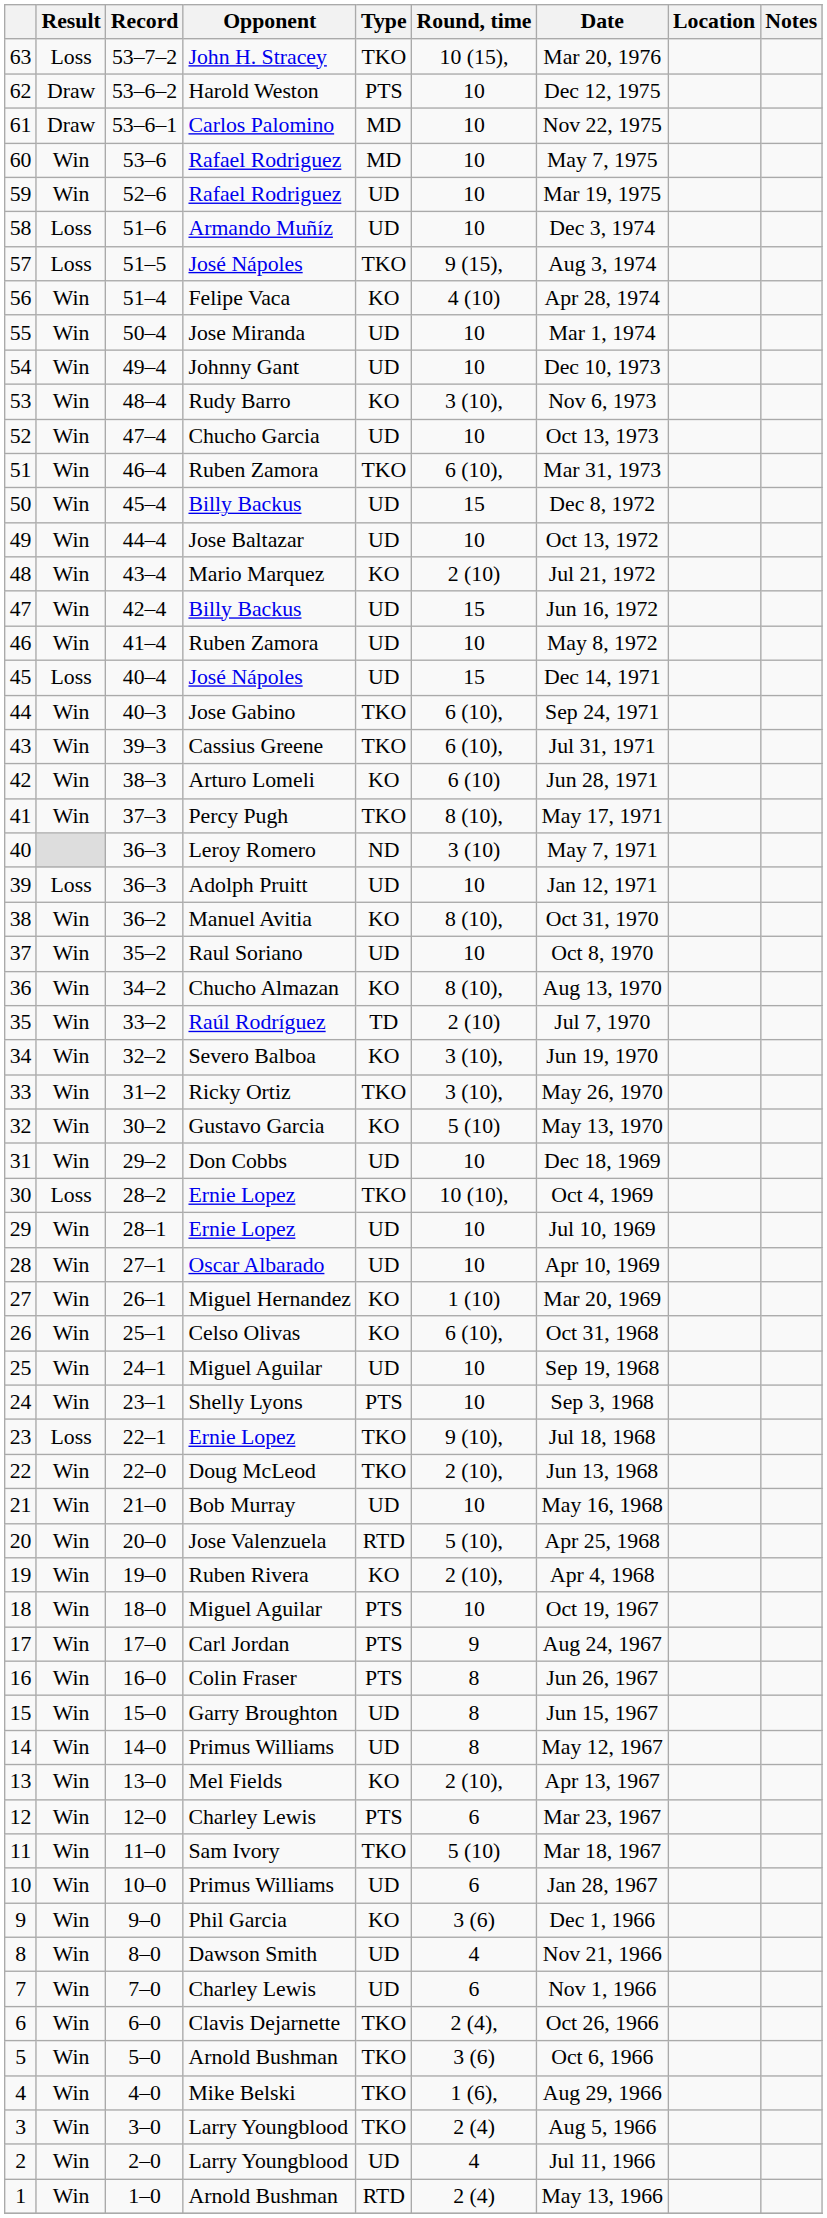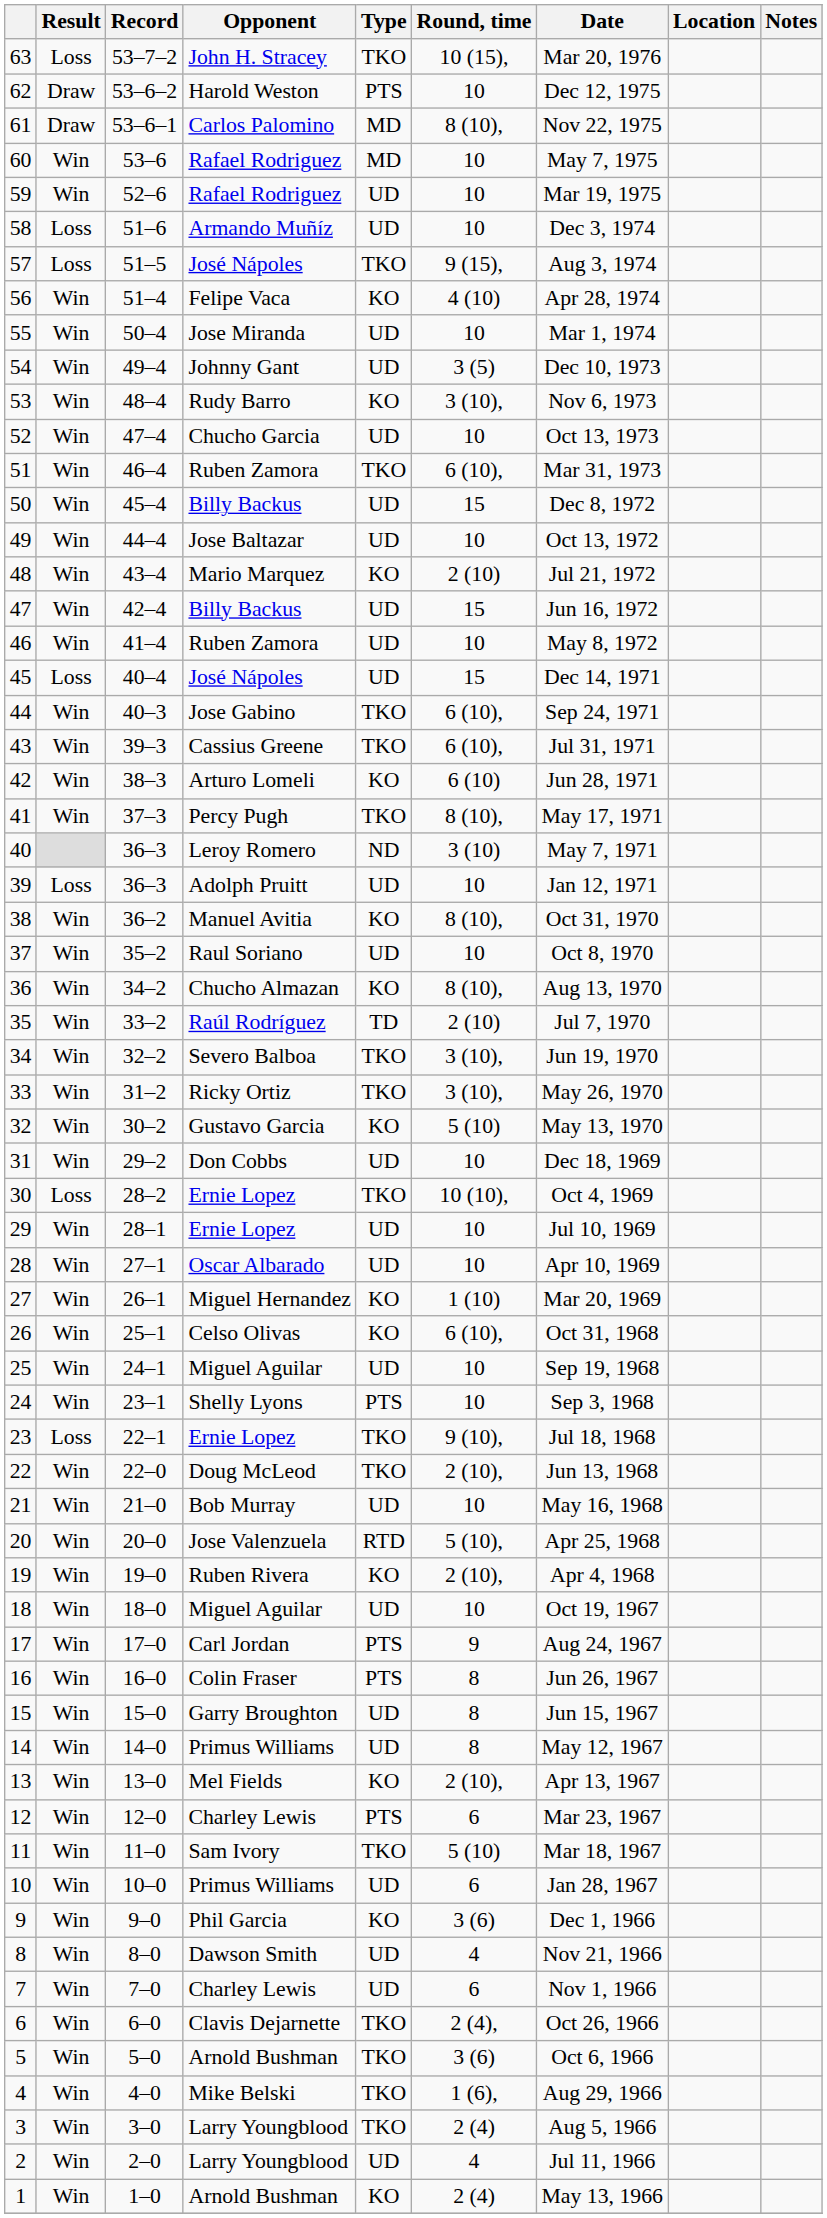 <table class="wikitable" style="text-align:center">
 <tr>
 <th></th>
 <th>Result</th>
 <th>Record</th>
 <th>Opponent</th>
 <th>Type</th>
 <th>Round, time</th>
 <th>Date</th>
 <th>Location</th>
 <th>Notes</th>
 </tr>
 <tr>
 <td>63</td>
 <td>Loss</td>
 <td>53–7–2 </td>
 <td align=left><a href='#'>John H. Stracey</a></td>
 <td>TKO</td>
 <td>10 (15), </td>
 <td>Mar 20, 1976</td>
 <td style="text-align:left;"></td>
 <td style="text-align:left;"></td>
 </tr>
 <tr>
 <td>62</td>
 <td>Draw</td>
 <td>53–6–2 </td>
 <td align=left>Harold Weston</td>
 <td>PTS</td>
 <td>10</td>
 <td>Dec 12, 1975</td>
 <td style="text-align:left;"></td>
 <td></td>
 </tr>
 <tr>
 <td>61</td>
 <td>Draw</td>
 <td>53–6–1 </td>
 <td align=left><a href='#'>Carlos Palomino</a></td>
 <td>MD</td>
-<td>10</td>
+<td>8 (10), </td>
 <td>Nov 22, 1975</td>
 <td style="text-align:left;"></td>
 <td></td>
 </tr>
 <tr>
 <td>60</td>
 <td>Win</td>
 <td>53–6 </td>
 <td align=left><a href='#'>Rafael Rodriguez</a></td>
 <td>MD</td>
 <td>10</td>
 <td>May 7, 1975</td>
 <td style="text-align:left;"></td>
 <td></td>
 </tr>
 <tr>
 <td>59</td>
 <td>Win</td>
 <td>52–6 </td>
 <td align=left><a href='#'>Rafael Rodriguez</a></td>
 <td>UD</td>
 <td>10</td>
 <td>Mar 19, 1975</td>
 <td style="text-align:left;"></td>
 <td></td>
 </tr>
 <tr>
 <td>58</td>
 <td>Loss</td>
 <td>51–6 </td>
 <td align=left><a href='#'>Armando Muñíz</a></td>
 <td>UD</td>
 <td>10</td>
 <td>Dec 3, 1974</td>
 <td style="text-align:left;"></td>
 <td></td>
 </tr>
 <tr>
 <td>57</td>
 <td>Loss</td>
 <td>51–5 </td>
 <td align=left><a href='#'>José Nápoles</a></td>
 <td>TKO</td>
 <td>9 (15), </td>
 <td>Aug 3, 1974</td>
 <td style="text-align:left;"></td>
 <td style="text-align:left;"></td>
 </tr>
 <tr>
 <td>56</td>
 <td>Win</td>
 <td>51–4 </td>
 <td align=left>Felipe Vaca</td>
 <td>KO</td>
 <td>4 (10)</td>
 <td>Apr 28, 1974</td>
 <td style="text-align:left;"></td>
 <td></td>
 </tr>
 <tr>
 <td>55</td>
 <td>Win</td>
 <td>50–4 </td>
 <td align=left>Jose Miranda</td>
 <td>UD</td>
 <td>10</td>
 <td>Mar 1, 1974</td>
 <td style="text-align:left;"></td>
 <td></td>
 </tr>
 <tr>
 <td>54</td>
 <td>Win</td>
 <td>49–4 </td>
 <td align=left>Johnny Gant</td>
 <td>UD</td>
-<td>10</td>
+<td>3 (5)</td>
 <td>Dec 10, 1973</td>
 <td style="text-align:left;"></td>
 <td></td>
 </tr>
 <tr>
 <td>53</td>
 <td>Win</td>
 <td>48–4 </td>
 <td align=left>Rudy Barro</td>
 <td>KO</td>
 <td>3 (10), </td>
 <td>Nov 6, 1973</td>
 <td style="text-align:left;"></td>
 <td></td>
 </tr>
 <tr>
 <td>52</td>
 <td>Win</td>
 <td>47–4 </td>
 <td align=left>Chucho Garcia</td>
 <td>UD</td>
 <td>10</td>
 <td>Oct 13, 1973</td>
 <td style="text-align:left;"></td>
 <td></td>
 </tr>
 <tr>
 <td>51</td>
 <td>Win</td>
 <td>46–4 </td>
 <td align=left>Ruben Zamora</td>
 <td>TKO</td>
 <td>6 (10), </td>
 <td>Mar 31, 1973</td>
 <td style="text-align:left;"></td>
 <td></td>
 </tr>
 <tr>
 <td>50</td>
 <td>Win</td>
 <td>45–4 </td>
 <td align=left><a href='#'>Billy Backus</a></td>
 <td>UD</td>
 <td>15</td>
 <td>Dec 8, 1972</td>
 <td style="text-align:left;"></td>
 <td style="text-align:left;"></td>
 </tr>
 <tr>
 <td>49</td>
 <td>Win</td>
 <td>44–4 </td>
 <td align=left>Jose Baltazar</td>
 <td>UD</td>
 <td>10</td>
 <td>Oct 13, 1972</td>
 <td style="text-align:left;"></td>
 <td></td>
 </tr>
 <tr>
 <td>48</td>
 <td>Win</td>
 <td>43–4 </td>
 <td align=left>Mario Marquez</td>
 <td>KO</td>
 <td>2 (10)</td>
 <td>Jul 21, 1972</td>
 <td style="text-align:left;"></td>
 <td></td>
 </tr>
 <tr>
 <td>47</td>
 <td>Win</td>
 <td>42–4 </td>
 <td align=left><a href='#'>Billy Backus</a></td>
 <td>UD</td>
 <td>15</td>
 <td>Jun 16, 1972</td>
 <td style="text-align:left;"></td>
 <td style="text-align:left;"></td>
 </tr>
 <tr>
 <td>46</td>
 <td>Win</td>
 <td>41–4 </td>
 <td align=left>Ruben Zamora</td>
 <td>UD</td>
 <td>10</td>
 <td>May 8, 1972</td>
 <td style="text-align:left;"></td>
 <td></td>
 </tr>
 <tr>
 <td>45</td>
 <td>Loss</td>
 <td>40–4 </td>
 <td align=left><a href='#'>José Nápoles</a></td>
 <td>UD</td>
 <td>15</td>
 <td>Dec 14, 1971</td>
 <td style="text-align:left;"></td>
 <td style="text-align:left;"></td>
 </tr>
 <tr>
 <td>44</td>
 <td>Win</td>
 <td>40–3 </td>
 <td align=left>Jose Gabino</td>
 <td>TKO</td>
 <td>6 (10), </td>
 <td>Sep 24, 1971</td>
 <td style="text-align:left;"></td>
 <td></td>
 </tr>
 <tr>
 <td>43</td>
 <td>Win</td>
 <td>39–3 </td>
 <td align=left>Cassius Greene</td>
 <td>TKO</td>
 <td>6 (10), </td>
 <td>Jul 31, 1971</td>
 <td style="text-align:left;"></td>
 <td></td>
 </tr>
 <tr>
 <td>42</td>
 <td>Win</td>
 <td>38–3 </td>
 <td align=left>Arturo Lomeli</td>
 <td>KO</td>
 <td>6 (10)</td>
 <td>Jun 28, 1971</td>
 <td style="text-align:left;"></td>
 <td></td>
 </tr>
 <tr>
 <td>41</td>
 <td>Win</td>
 <td>37–3 </td>
 <td align=left>Percy Pugh</td>
 <td>TKO</td>
 <td>8 (10), </td>
 <td>May 17, 1971</td>
 <td style="text-align:left;"></td>
 <td></td>
 </tr>
 <tr>
 <td>40</td>
 <td style="background:#DDD"></td>
 <td>36–3 </td>
 <td align=left>Leroy Romero</td>
 <td>ND</td>
 <td>3 (10)</td>
 <td>May 7, 1971</td>
 <td style="text-align:left;"></td>
 <td></td>
 </tr>
 <tr>
 <td>39</td>
 <td>Loss</td>
 <td>36–3</td>
 <td align=left>Adolph Pruitt</td>
 <td>UD</td>
 <td>10</td>
 <td>Jan 12, 1971</td>
 <td style="text-align:left;"></td>
 <td></td>
 </tr>
 <tr>
 <td>38</td>
 <td>Win</td>
 <td>36–2</td>
 <td align=left>Manuel Avitia</td>
 <td>KO</td>
 <td>8 (10), </td>
 <td>Oct 31, 1970</td>
 <td style="text-align:left;"></td>
 <td></td>
 </tr>
 <tr>
 <td>37</td>
 <td>Win</td>
 <td>35–2</td>
 <td align=left>Raul Soriano</td>
 <td>UD</td>
 <td>10</td>
 <td>Oct 8, 1970</td>
 <td style="text-align:left;"></td>
 <td></td>
 </tr>
 <tr>
 <td>36</td>
 <td>Win</td>
 <td>34–2</td>
 <td align=left>Chucho Almazan</td>
 <td>KO</td>
 <td>8 (10), </td>
 <td>Aug 13, 1970</td>
 <td style="text-align:left;"></td>
 <td></td>
 </tr>
 <tr>
 <td>35</td>
 <td>Win</td>
 <td>33–2</td>
 <td align=left><a href='#'>Raúl Rodríguez</a></td>
 <td>TD</td>
 <td>2 (10)</td>
 <td>Jul 7, 1970</td>
 <td style="text-align:left;"></td>
 <td></td>
 </tr>
 <tr>
 <td>34</td>
 <td>Win</td>
 <td>32–2</td>
 <td align=left>Severo Balboa</td>
-<td>KO</td>
+<td>TKO</td>
 <td>3 (10), </td>
 <td>Jun 19, 1970</td>
 <td style="text-align:left;"></td>
 <td></td>
 </tr>
 <tr>
 <td>33</td>
 <td>Win</td>
 <td>31–2</td>
 <td align=left>Ricky Ortiz</td>
 <td>TKO</td>
 <td>3 (10), </td>
 <td>May 26, 1970</td>
 <td style="text-align:left;"></td>
 <td></td>
 </tr>
 <tr>
 <td>32</td>
 <td>Win</td>
 <td>30–2</td>
 <td align=left>Gustavo Garcia</td>
 <td>KO</td>
 <td>5 (10)</td>
 <td>May 13, 1970</td>
 <td style="text-align:left;"></td>
 <td></td>
 </tr>
 <tr>
 <td>31</td>
 <td>Win</td>
 <td>29–2</td>
 <td align=left>Don Cobbs</td>
 <td>UD</td>
 <td>10</td>
 <td>Dec 18, 1969</td>
 <td style="text-align:left;"></td>
 <td></td>
 </tr>
 <tr>
 <td>30</td>
 <td>Loss</td>
 <td>28–2</td>
 <td align=left><a href='#'>Ernie Lopez</a></td>
 <td>TKO</td>
 <td>10 (10), </td>
 <td>Oct 4, 1969</td>
 <td style="text-align:left;"></td>
 <td></td>
 </tr>
 <tr>
 <td>29</td>
 <td>Win</td>
 <td>28–1</td>
 <td align=left><a href='#'>Ernie Lopez</a></td>
 <td>UD</td>
 <td>10</td>
 <td>Jul 10, 1969</td>
 <td style="text-align:left;"></td>
 <td></td>
 </tr>
 <tr>
 <td>28</td>
 <td>Win</td>
 <td>27–1</td>
 <td align=left><a href='#'>Oscar Albarado</a></td>
 <td>UD</td>
 <td>10</td>
 <td>Apr 10, 1969</td>
 <td style="text-align:left;"></td>
 <td></td>
 </tr>
 <tr>
 <td>27</td>
 <td>Win</td>
 <td>26–1</td>
 <td align=left>Miguel Hernandez</td>
 <td>KO</td>
 <td>1 (10)</td>
 <td>Mar 20, 1969</td>
 <td style="text-align:left;"></td>
 <td></td>
 </tr>
 <tr>
 <td>26</td>
 <td>Win</td>
 <td>25–1</td>
 <td align=left>Celso Olivas</td>
 <td>KO</td>
 <td>6 (10), </td>
 <td>Oct 31, 1968</td>
 <td style="text-align:left;"></td>
 <td></td>
 </tr>
 <tr>
 <td>25</td>
 <td>Win</td>
 <td>24–1</td>
 <td align=left>Miguel Aguilar</td>
 <td>UD</td>
 <td>10</td>
 <td>Sep 19, 1968</td>
 <td style="text-align:left;"></td>
 <td></td>
 </tr>
 <tr>
 <td>24</td>
 <td>Win</td>
 <td>23–1</td>
 <td align=left>Shelly Lyons</td>
 <td>PTS</td>
 <td>10</td>
 <td>Sep 3, 1968</td>
 <td style="text-align:left;"></td>
 <td></td>
 </tr>
 <tr>
 <td>23</td>
 <td>Loss</td>
 <td>22–1</td>
 <td align=left><a href='#'>Ernie Lopez</a></td>
 <td>TKO</td>
 <td>9 (10), </td>
 <td>Jul 18, 1968</td>
 <td style="text-align:left;"></td>
 <td></td>
 </tr>
 <tr>
 <td>22</td>
 <td>Win</td>
 <td>22–0</td>
 <td align=left>Doug McLeod</td>
 <td>TKO</td>
 <td>2 (10), </td>
 <td>Jun 13, 1968</td>
 <td style="text-align:left;"></td>
 <td></td>
 </tr>
 <tr>
 <td>21</td>
 <td>Win</td>
 <td>21–0</td>
 <td align=left>Bob Murray</td>
 <td>UD</td>
 <td>10</td>
 <td>May 16, 1968</td>
 <td style="text-align:left;"></td>
 <td></td>
 </tr>
 <tr>
 <td>20</td>
 <td>Win</td>
 <td>20–0</td>
 <td align=left>Jose Valenzuela</td>
 <td>RTD</td>
 <td>5 (10), </td>
 <td>Apr 25, 1968</td>
 <td style="text-align:left;"></td>
 <td></td>
 </tr>
 <tr>
 <td>19</td>
 <td>Win</td>
 <td>19–0</td>
 <td align=left>Ruben Rivera</td>
 <td>KO</td>
 <td>2 (10), </td>
 <td>Apr 4, 1968</td>
 <td style="text-align:left;"></td>
 <td></td>
 </tr>
 <tr>
 <td>18</td>
 <td>Win</td>
 <td>18–0</td>
 <td align=left>Miguel Aguilar</td>
-<td>PTS</td>
+<td>UD</td>
 <td>10</td>
 <td>Oct 19, 1967</td>
 <td style="text-align:left;"></td>
 <td></td>
 </tr>
 <tr>
 <td>17</td>
 <td>Win</td>
 <td>17–0</td>
 <td align=left>Carl Jordan</td>
 <td>PTS</td>
 <td>9</td>
 <td>Aug 24, 1967</td>
 <td style="text-align:left;"></td>
 <td></td>
 </tr>
 <tr>
 <td>16</td>
 <td>Win</td>
 <td>16–0</td>
 <td align=left>Colin Fraser</td>
 <td>PTS</td>
 <td>8</td>
 <td>Jun 26, 1967</td>
 <td style="text-align:left;"></td>
 <td></td>
 </tr>
 <tr>
 <td>15</td>
 <td>Win</td>
 <td>15–0</td>
 <td align=left>Garry Broughton</td>
 <td>UD</td>
 <td>8</td>
 <td>Jun 15, 1967</td>
 <td style="text-align:left;"></td>
 <td></td>
 </tr>
 <tr>
 <td>14</td>
 <td>Win</td>
 <td>14–0</td>
 <td align=left>Primus Williams</td>
 <td>UD</td>
 <td>8</td>
 <td>May 12, 1967</td>
 <td style="text-align:left;"></td>
 <td></td>
 </tr>
 <tr>
 <td>13</td>
 <td>Win</td>
 <td>13–0</td>
 <td align=left>Mel Fields</td>
 <td>KO</td>
 <td>2 (10), </td>
 <td>Apr 13, 1967</td>
 <td style="text-align:left;"></td>
 <td></td>
 </tr>
 <tr>
 <td>12</td>
 <td>Win</td>
 <td>12–0</td>
 <td align=left>Charley Lewis</td>
 <td>PTS</td>
 <td>6</td>
 <td>Mar 23, 1967</td>
 <td style="text-align:left;"></td>
 <td></td>
 </tr>
 <tr>
 <td>11</td>
 <td>Win</td>
 <td>11–0</td>
 <td align=left>Sam Ivory</td>
 <td>TKO</td>
 <td>5 (10)</td>
 <td>Mar 18, 1967</td>
 <td style="text-align:left;"></td>
 <td></td>
 </tr>
 <tr>
 <td>10</td>
 <td>Win</td>
 <td>10–0</td>
 <td align=left>Primus Williams</td>
 <td>UD</td>
 <td>6</td>
 <td>Jan 28, 1967</td>
 <td style="text-align:left;"></td>
 <td></td>
 </tr>
 <tr>
 <td>9</td>
 <td>Win</td>
 <td>9–0</td>
 <td align=left>Phil Garcia</td>
 <td>KO</td>
 <td>3 (6)</td>
 <td>Dec 1, 1966</td>
 <td style="text-align:left;"></td>
 <td></td>
 </tr>
 <tr>
 <td>8</td>
 <td>Win</td>
 <td>8–0</td>
 <td align=left>Dawson Smith</td>
 <td>UD</td>
 <td>4</td>
 <td>Nov 21, 1966</td>
 <td style="text-align:left;"></td>
 <td></td>
 </tr>
 <tr>
 <td>7</td>
 <td>Win</td>
 <td>7–0</td>
 <td align=left>Charley Lewis</td>
 <td>UD</td>
 <td>6</td>
 <td>Nov 1, 1966</td>
 <td style="text-align:left;"></td>
 <td></td>
 </tr>
 <tr>
 <td>6</td>
 <td>Win</td>
 <td>6–0</td>
 <td align=left>Clavis Dejarnette</td>
 <td>TKO</td>
 <td>2 (4), </td>
 <td>Oct 26, 1966</td>
 <td style="text-align:left;"></td>
 <td></td>
 </tr>
 <tr>
 <td>5</td>
 <td>Win</td>
 <td>5–0</td>
 <td align=left>Arnold Bushman</td>
 <td>TKO</td>
 <td>3 (6)</td>
 <td>Oct 6, 1966</td>
 <td style="text-align:left;"></td>
 <td></td>
 </tr>
 <tr>
 <td>4</td>
 <td>Win</td>
 <td>4–0</td>
 <td align=left>Mike Belski</td>
 <td>TKO</td>
 <td>1 (6), </td>
 <td>Aug 29, 1966</td>
 <td style="text-align:left;"></td>
 <td></td>
 </tr>
 <tr>
 <td>3</td>
 <td>Win</td>
 <td>3–0</td>
 <td align=left>Larry Youngblood</td>
 <td>TKO</td>
 <td>2 (4)</td>
 <td>Aug 5, 1966</td>
 <td style="text-align:left;"></td>
 <td></td>
 </tr>
 <tr>
 <td>2</td>
 <td>Win</td>
 <td>2–0</td>
 <td align=left>Larry Youngblood</td>
 <td>UD</td>
 <td>4</td>
 <td>Jul 11, 1966</td>
 <td style="text-align:left;"></td>
 <td></td>
 </tr>
 <tr>
 <td>1</td>
 <td>Win</td>
 <td>1–0</td>
 <td align=left>Arnold Bushman</td>
-<td>RTD</td>
+<td>KO</td>
 <td>2 (4)</td>
 <td>May 13, 1966</td>
 <td style="text-align:left;"></td>
 <td></td>
 </tr>
 <tr>
 </tr>
 </table>
